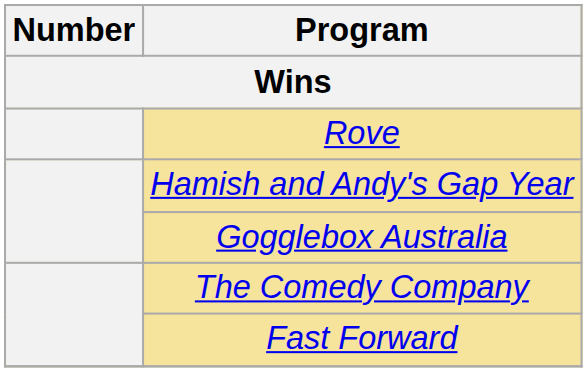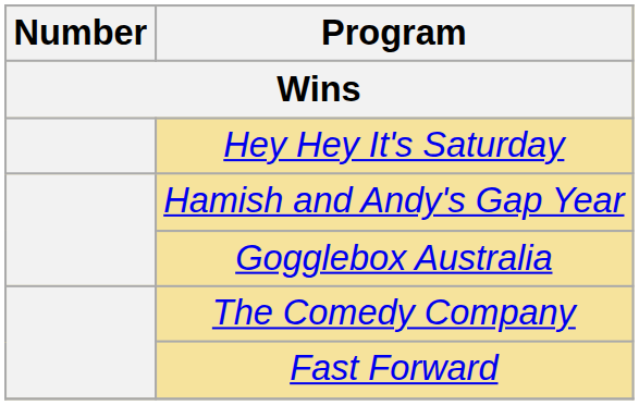 <table class="wikitable" rowspan=2 style="text-align: center; background: #f6e39c">
 <tr>
 <th scope="col" style="width:55px;">Number</th>
 <th scope="col" style="text-align:center;">Program</th>
 </tr>
 <tr>
 <th colspan="2">Wins</th>
 </tr>
 <tr>
 <th scope="row"></th>
-<td><em><a href='#'>Rove</a></em></td>
+<td><em><a href='#'>Hey Hey It's Saturday</a></em></td>
 </tr>
 <tr>
 <th scope="row" rowspan="2"></th>
 <td><em><a href='#'>Hamish and Andy's Gap Year</a></em></td>
 </tr>
 <tr>
 <td><em><a href='#'>Gogglebox Australia</a></em></td>
 </tr>
 <tr>
 <th scope="row" rowspan="2"></th>
 <td><em><a href='#'>The Comedy Company</a></em></td>
 </tr>
 <tr>
 <td><em><a href='#'>Fast Forward</a></em></td>
 </tr>
 <tr>
 </tr>
 </table>
